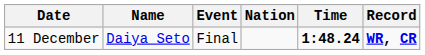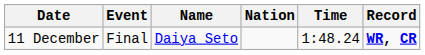 <table class=wikitable style=text-align:center>
 <tr>
 <th>Date</th>
+<th>Event</th>
 <th>Name</th>
-<th>Event</th>
 <th>Nation</th>
 <th>Time</th>
 <th>Record</th>
 </tr>
 <tr>
 <td>11 December</td>
+<td>Final</td>
 <td align=left><a href='#'>Daiya Seto</a></td>
-<td>Final</td>
 <td align=left></td>
-<td><strong>1:48.24</strong></td>
+<td>1:48.24</td>
 <td><strong><a href='#'>WR</a>, <a href='#'>CR</a></strong></td>
 </tr>
 </table>
